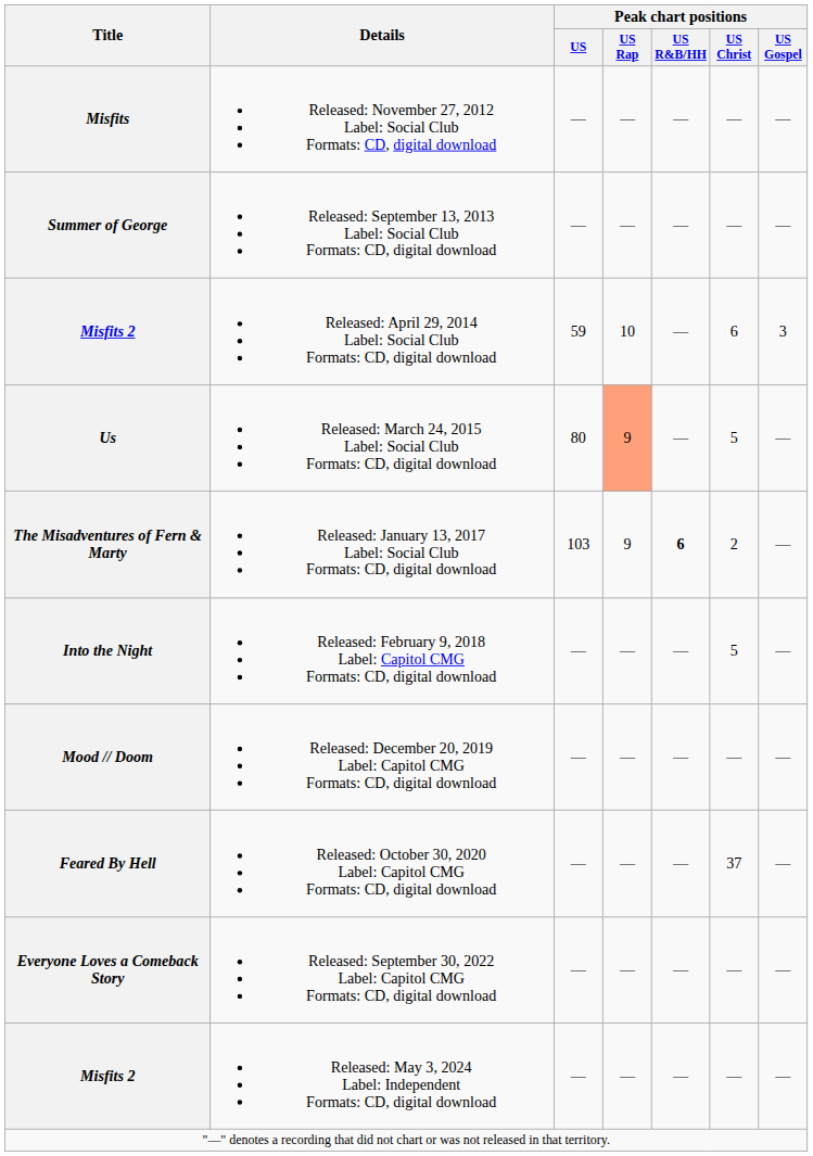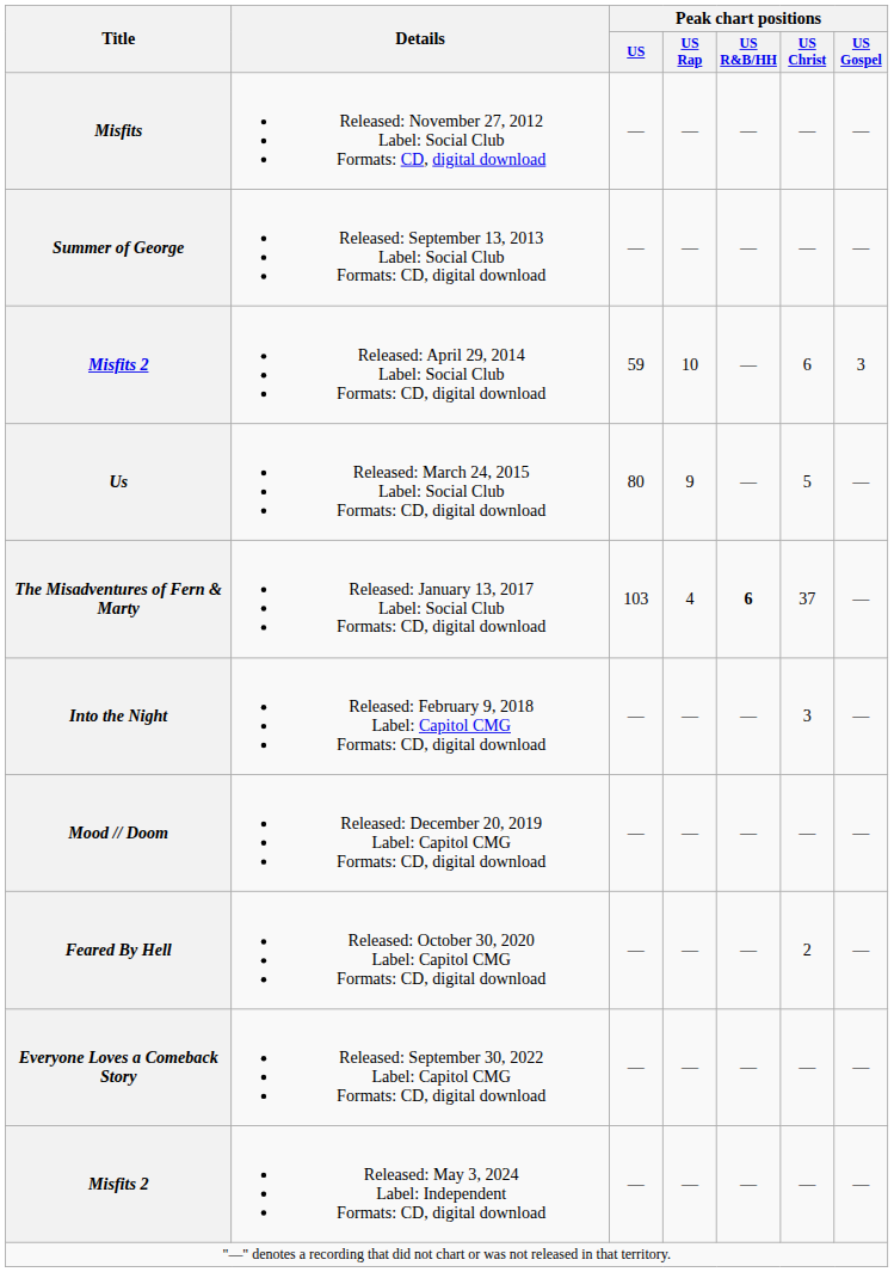 <table class="wikitable plainrowheaders" style="text-align:center;">
 <tr>
 <th rowspan="2" scope="col" style="width:13em;">Title</th>
 <th rowspan="2" scope="col" style="width:22em;">Details</th>
 <th colspan="5">Peak chart positions</th>
 </tr>
 <tr style="font-size:smaller;">
 <th scope="col" width="45"><a href='#'>US</a><br></th>
 <th scope="col" width="45"><a href='#'>US<br>Rap</a><br></th>
 <th scope="col" width="45"><a href='#'>US<br>R&B/HH</a><br></th>
 <th scope="col" width="45"><a href='#'>US<br>Christ</a><br></th>
 <th scope="col" width="45"><a href='#'>US<br>Gospel</a><br></th>
 </tr>
 <tr>
 <th scope="row"><em>Misfits</em></th>
 <td><br><ul><li>Released: November 27, 2012</li><li>Label: Social Club</li><li>Formats: <a href='#'>CD</a>, <a href='#'>digital download</a></li></ul></td>
 <td>—</td>
 <td>—</td>
 <td>—</td>
 <td>—</td>
 <td>—</td>
 </tr>
 <tr>
 <th scope="row"><em>Summer of George</em></th>
 <td><br><ul><li>Released: September 13, 2013</li><li>Label: Social Club</li><li>Formats: CD, digital download</li></ul></td>
 <td>—</td>
 <td>—</td>
 <td>—</td>
 <td>—</td>
 <td>—</td>
 </tr>
 <tr>
 <th scope="row"><em><a href='#'>Misfits 2</a></em></th>
 <td><br><ul><li>Released: April 29, 2014</li><li>Label: Social Club</li><li>Formats: CD, digital download</li></ul></td>
 <td>59</td>
 <td>10</td>
 <td>—</td>
 <td>6</td>
 <td>3</td>
 </tr>
 <tr>
 <th scope="row"><em>Us</em></th>
 <td><br><ul><li>Released: March 24, 2015</li><li>Label: Social Club</li><li>Formats: CD, digital download</li></ul></td>
 <td>80</td>
-<td style="background: lightsalmon;">9</td>
+<td>9</td>
 <td>—</td>
 <td>5</td>
 <td>—</td>
 </tr>
 <tr>
 <th scope="row"><em>The Misadventures of Fern & Marty</em></th>
 <td><br><ul><li>Released: January 13, 2017</li><li>Label: Social Club</li><li>Formats: CD, digital download</li></ul></td>
 <td>103</td>
-<td>9</td>
+<td>4</td>
 <td><strong>6</strong></td>
-<td>2</td>
+<td>37</td>
 <td>—</td>
 </tr>
 <tr>
 <th scope="row"><em>Into the Night</em></th>
 <td><br><ul><li>Released: February 9, 2018</li><li>Label: <a href='#'>Capitol CMG</a></li><li>Formats: CD, digital download</li></ul></td>
 <td>—</td>
 <td>—</td>
 <td>—</td>
-<td>5</td>
+<td>3</td>
 <td>—</td>
 </tr>
 <tr>
 <th scope="row"><em>Mood // Doom</em></th>
 <td><br><ul><li>Released: December 20, 2019</li><li>Label: Capitol CMG</li><li>Formats: CD, digital download</li></ul></td>
 <td>—</td>
 <td>—</td>
 <td>—</td>
 <td>—</td>
 <td>—</td>
 </tr>
 <tr>
 <th scope="row"><em>Feared By Hell</em></th>
 <td><br><ul><li>Released: October 30, 2020</li><li>Label: Capitol CMG</li><li>Formats: CD, digital download</li></ul></td>
 <td>—</td>
 <td>—</td>
 <td>—</td>
-<td>37</td>
+<td>2</td>
 <td>—</td>
 </tr>
 <tr>
 <th scope="row"><em>Everyone Loves a Comeback Story</em></th>
 <td><br><ul><li>Released: September 30, 2022</li><li>Label: Capitol CMG</li><li>Formats: CD, digital download</li></ul></td>
 <td>—</td>
 <td>—</td>
 <td>—</td>
 <td>—</td>
 <td>—</td>
 </tr>
 <tr>
 <th scope="row"><em>Misfits 2</em> </th>
 <td><br><ul><li>Released: May 3, 2024</li><li>Label: Independent</li><li>Formats: CD, digital download</li></ul></td>
 <td>—</td>
 <td>—</td>
 <td>—</td>
 <td>—</td>
 <td>—</td>
 </tr>
 <tr>
 <td colspan="17" style="font-size:85%">"—" denotes a recording that did not chart or was not released in that territory.</td>
 </tr>
 </table>
